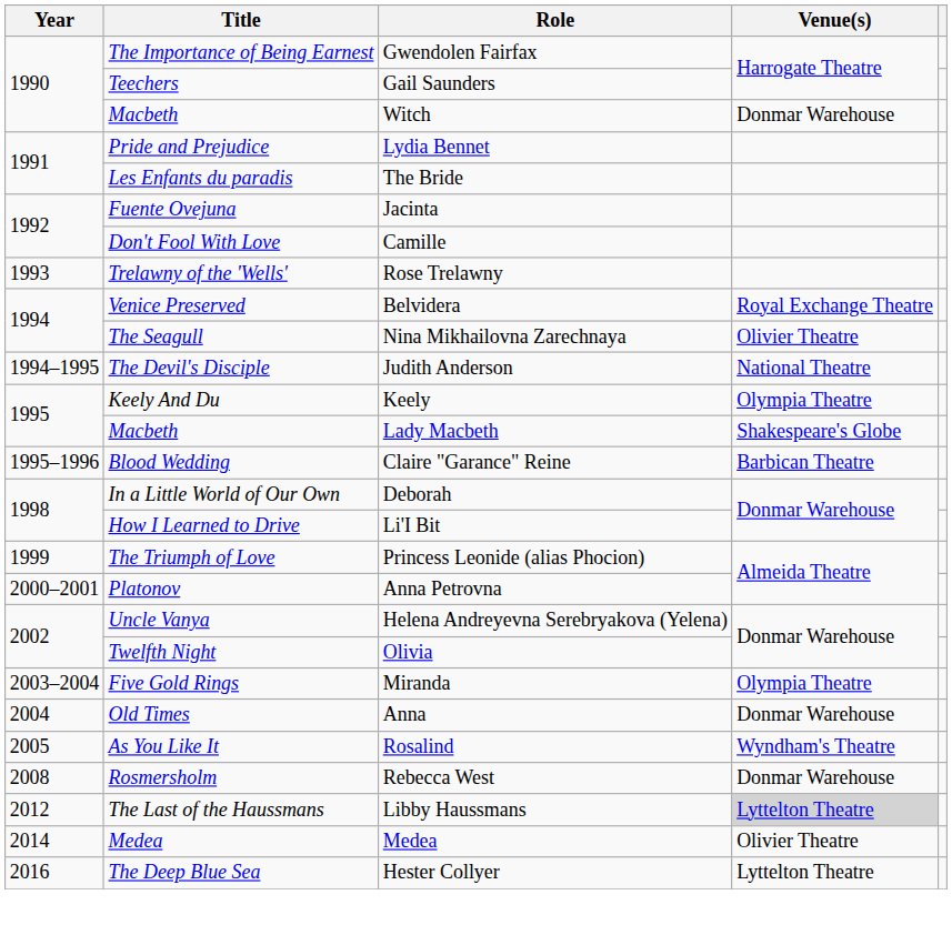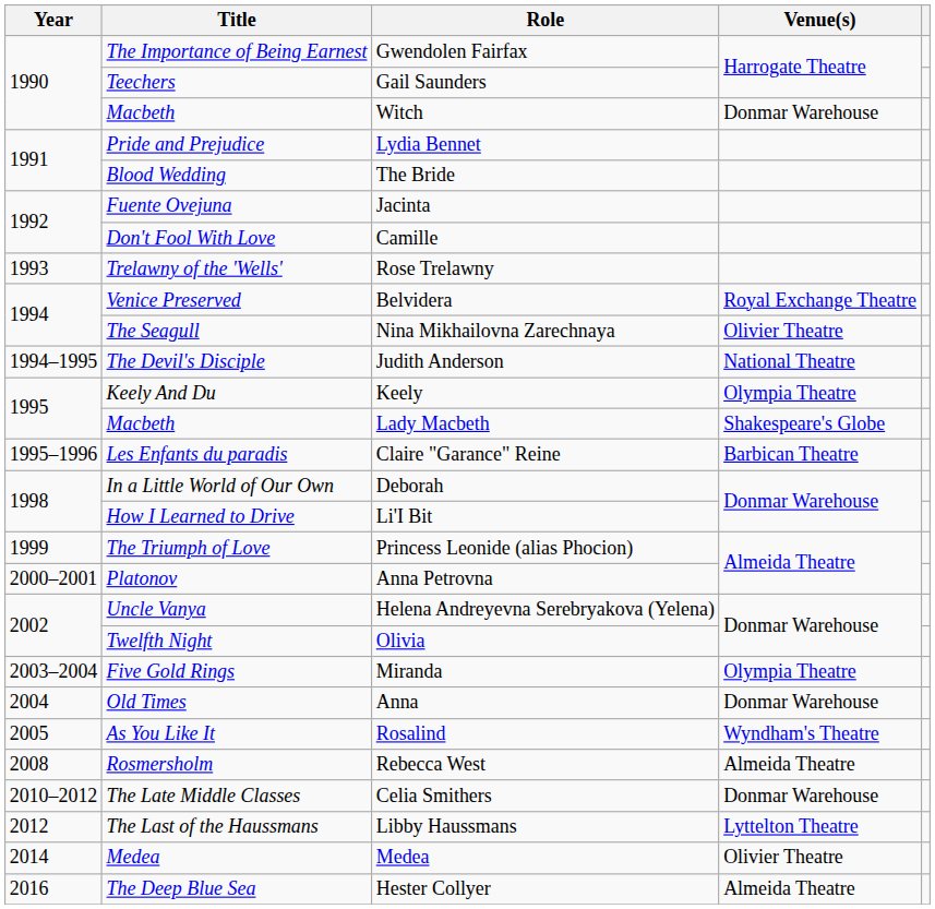 <table class="wikitable sortable">
 <tr>
 <th>Year</th>
 <th>Title</th>
 <th>Role</th>
 <th>Venue(s)</th>
 <th class="unsortable"></th>
 </tr>
 <tr>
 <td rowspan="3">1990</td>
 <td><em><a href='#'>The Importance of Being Earnest</a></em></td>
 <td>Gwendolen Fairfax</td>
 <td rowspan="2"><a href='#'>Harrogate Theatre</a></td>
 <td></td>
 </tr>
 <tr>
 <td><em><a href='#'>Teechers</a></em></td>
 <td>Gail Saunders</td>
 <td></td>
 </tr>
 <tr>
 <td><em><a href='#'>Macbeth</a></em></td>
 <td>Witch</td>
 <td>Donmar Warehouse</td>
 <td></td>
 </tr>
 <tr>
 <td rowspan="2">1991</td>
 <td><em><a href='#'>Pride and Prejudice</a></em></td>
 <td><a href='#'>Lydia Bennet</a></td>
 <td></td>
 <td></td>
 </tr>
 <tr>
-<td><em><a href='#'>Les Enfants du paradis</a></em></td>
+<td><em><a href='#'>Blood Wedding</a></em></td>
 <td>The Bride</td>
 <td></td>
 <td></td>
 </tr>
 <tr>
 <td rowspan="2">1992</td>
 <td><em><a href='#'>Fuente Ovejuna</a></em></td>
 <td>Jacinta</td>
 <td></td>
 <td></td>
 </tr>
 <tr>
 <td><em><a href='#'>Don't Fool With Love</a></em></td>
 <td>Camille</td>
 <td></td>
 <td></td>
 </tr>
 <tr>
 <td>1993</td>
 <td><em><a href='#'>Trelawny of the 'Wells'</a></em></td>
 <td>Rose Trelawny</td>
 <td></td>
 <td></td>
 </tr>
 <tr>
 <td rowspan="2">1994</td>
 <td><em><a href='#'>Venice Preserved</a></em></td>
 <td>Belvidera</td>
 <td><a href='#'>Royal Exchange Theatre</a></td>
 <td></td>
 </tr>
 <tr>
 <td><em><a href='#'>The Seagull</a></em></td>
 <td>Nina Mikhailovna Zarechnaya</td>
 <td><a href='#'>Olivier Theatre</a></td>
 <td></td>
 </tr>
 <tr>
 <td>1994–1995</td>
 <td><em><a href='#'>The Devil's Disciple</a></em></td>
 <td>Judith Anderson</td>
 <td><a href='#'>National Theatre</a></td>
 <td></td>
 </tr>
 <tr>
 <td rowspan="2">1995</td>
 <td><em>Keely And Du</em></td>
 <td>Keely</td>
 <td><a href='#'>Olympia Theatre</a></td>
 <td></td>
 </tr>
 <tr>
 <td><em><a href='#'>Macbeth</a></em></td>
 <td><a href='#'>Lady Macbeth</a></td>
 <td><a href='#'>Shakespeare's Globe</a></td>
 <td></td>
 </tr>
 <tr>
 <td>1995–1996</td>
-<td><em><a href='#'>Blood Wedding</a></em></td>
+<td><em><a href='#'>Les Enfants du paradis</a></em></td>
 <td>Claire "Garance" Reine</td>
 <td><a href='#'>Barbican Theatre</a></td>
 <td></td>
 </tr>
 <tr>
 <td rowspan="2">1998</td>
 <td><em>In a Little World of Our Own</em></td>
 <td>Deborah</td>
 <td rowspan="2"><a href='#'>Donmar Warehouse</a></td>
 <td></td>
 </tr>
 <tr>
 <td><em><a href='#'>How I Learned to Drive</a></em></td>
 <td>Li'I Bit</td>
 <td></td>
 </tr>
 <tr>
 <td>1999</td>
 <td><em><a href='#'>The Triumph of Love</a></em></td>
 <td>Princess Leonide (alias Phocion)</td>
 <td rowspan="2"><a href='#'>Almeida Theatre</a></td>
 <td></td>
 </tr>
 <tr>
 <td>2000–2001</td>
 <td><em><a href='#'>Platonov</a></em></td>
 <td>Anna Petrovna</td>
 <td></td>
 </tr>
 <tr>
 <td rowspan="2">2002</td>
 <td><em><a href='#'>Uncle Vanya</a></em></td>
 <td>Helena Andreyevna Serebryakova (Yelena)</td>
 <td rowspan="2">Donmar Warehouse</td>
 <td></td>
 </tr>
 <tr>
 <td><em><a href='#'>Twelfth Night</a></em></td>
 <td><a href='#'>Olivia</a></td>
 <td></td>
 </tr>
 <tr>
 <td>2003–2004</td>
 <td><em><a href='#'>Five Gold Rings</a></em></td>
 <td>Miranda</td>
 <td><a href='#'>Olympia Theatre</a></td>
 <td></td>
 </tr>
 <tr>
 <td>2004</td>
 <td><em><a href='#'>Old Times</a></em></td>
 <td>Anna</td>
 <td>Donmar Warehouse</td>
 <td></td>
 </tr>
 <tr>
 <td>2005</td>
 <td><em><a href='#'>As You Like It</a></em></td>
 <td><a href='#'>Rosalind</a></td>
 <td><a href='#'>Wyndham's Theatre</a></td>
 <td></td>
 </tr>
 <tr>
 <td>2008</td>
 <td><em><a href='#'>Rosmersholm</a></em></td>
 <td>Rebecca West</td>
+<td>Almeida Theatre</td>
+<td></td>
+</tr>
+<tr>
+<td>2010–2012</td>
+<td><em>The Late Middle Classes</em></td>
+<td>Celia Smithers</td>
 <td>Donmar Warehouse</td>
 <td></td>
 </tr>
 <tr>
 <td>2012</td>
 <td><em>The Last of the Haussmans</em></td>
 <td>Libby Haussmans</td>
-<td style="background: lightgrey;"><a href='#'>Lyttelton Theatre</a></td>
+<td><a href='#'>Lyttelton Theatre</a></td>
 <td></td>
 </tr>
 <tr>
 <td>2014</td>
 <td><em><a href='#'>Medea</a></em></td>
 <td><a href='#'>Medea</a></td>
 <td>Olivier Theatre</td>
 <td></td>
 </tr>
 <tr>
 <td>2016</td>
 <td><em><a href='#'>The Deep Blue Sea</a></em></td>
 <td>Hester Collyer</td>
-<td>Lyttelton Theatre</td>
+<td>Almeida Theatre</td>
 <td></td>
 </tr>
 </table>
